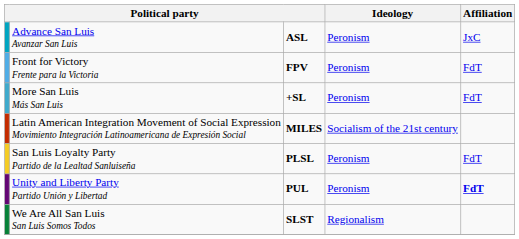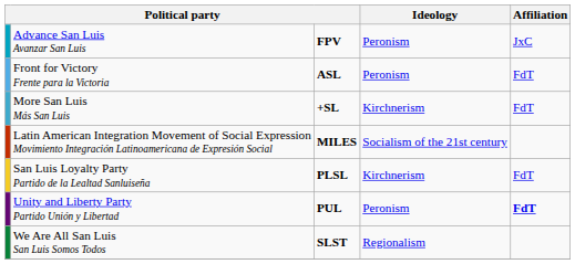 <table class="wikitable">
 <tr>
 <th colspan=3>Political party</th>
 <th>Ideology</th>
 <th>Affiliation</th>
 </tr>
 <tr>
 <th style="background:#00a5c1;"></th>
 <td><a href='#'>Advance San Luis</a><br><small><em>Avanzar San Luis</em></small></td>
-<td><strong>ASL</strong></td>
+<td><strong>FPV</strong></td>
 <td><a href='#'>Peronism</a></td>
 <td><a href='#'>JxC</a></td>
 </tr>
 <tr>
 <th style="background:#50ade6;"></th>
 <td>Front for Victory<br><small><em>Frente para la Victoria</em></small></td>
-<td><strong>FPV</strong></td>
+<td><strong>ASL</strong></td>
 <td><a href='#'>Peronism</a></td>
 <td><a href='#'>FdT</a></td>
 </tr>
 <tr>
 <th style="background:#3faacc;"></th>
 <td>More San Luis<br><small><em>Más San Luis</em></small></td>
 <td><strong>+SL</strong></td>
-<td><a href='#'>Peronism</a></td>
+<td><a href='#'>Kirchnerism</a></td>
 <td><a href='#'>FdT</a></td>
 </tr>
 <tr>
 <th style="background:#c42c00;"></th>
 <td>Latin American Integration Movement of Social Expression<br><small><em>Movimiento Integración Latinoamericana de Expresión Social</em></small></td>
 <td><strong>MILES</strong></td>
 <td><a href='#'>Socialism of the 21st century</a></td>
 <td></td>
 </tr>
 <tr>
 <th style="background:#f5cc24;"></th>
 <td>San Luis Loyalty Party<br><small><em>Partido de la Lealtad Sanluiseña</em></small></td>
 <td><strong>PLSL</strong></td>
-<td><a href='#'>Peronism</a></td>
+<td><a href='#'>Kirchnerism</a></td>
 <td><a href='#'>FdT</a></td>
 </tr>
 <tr>
 <th style="background:#640674;"></th>
 <td><a href='#'>Unity and Liberty Party</a><br><small><em>Partido Unión y Libertad</em></small></td>
 <td><strong>PUL</strong></td>
 <td><a href='#'>Peronism</a></td>
 <td><strong><a href='#'>FdT</a></strong></td>
 </tr>
 <tr>
 <th style="background:#078138;"></th>
 <td>We Are All San Luis<br><small><em>San Luis Somos Todos</em></small></td>
 <td><strong>SLST</strong></td>
 <td><a href='#'>Regionalism</a></td>
 <td></td>
 </tr>
 <tr>
 </tr>
 </table>
